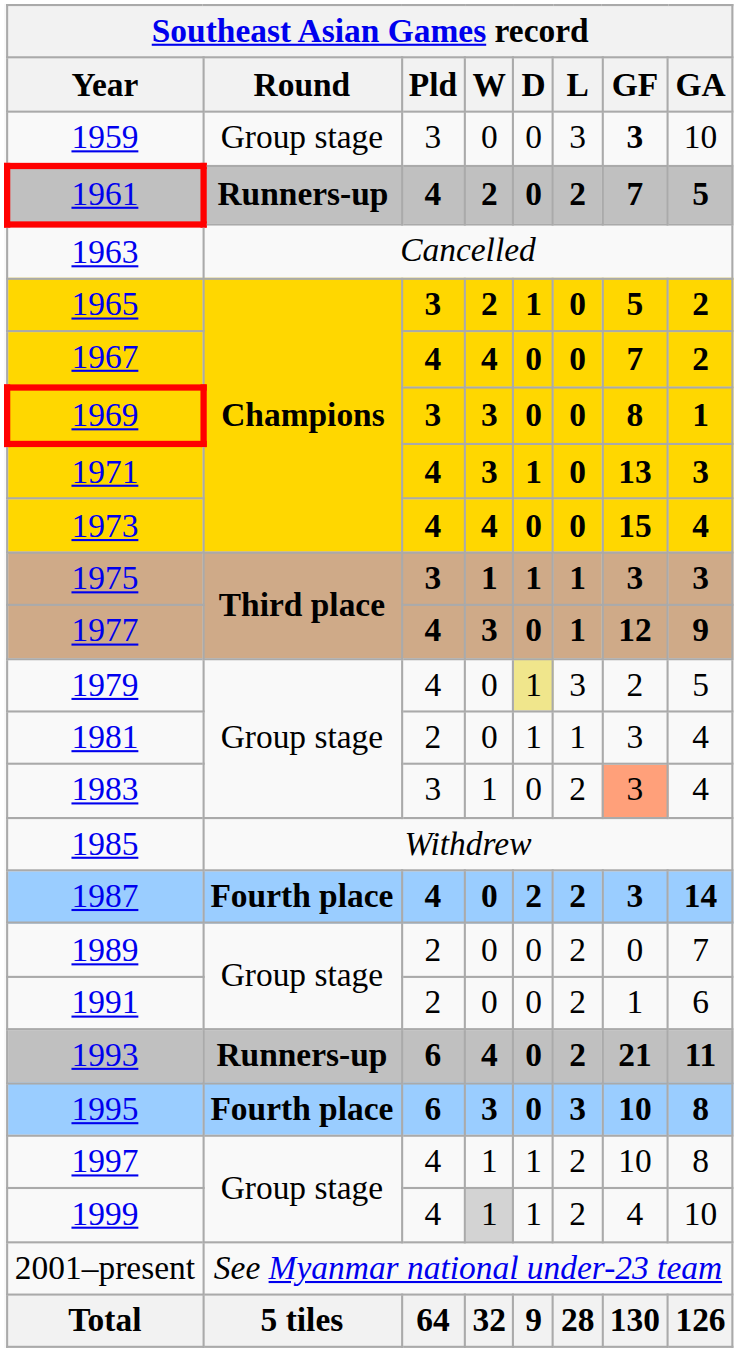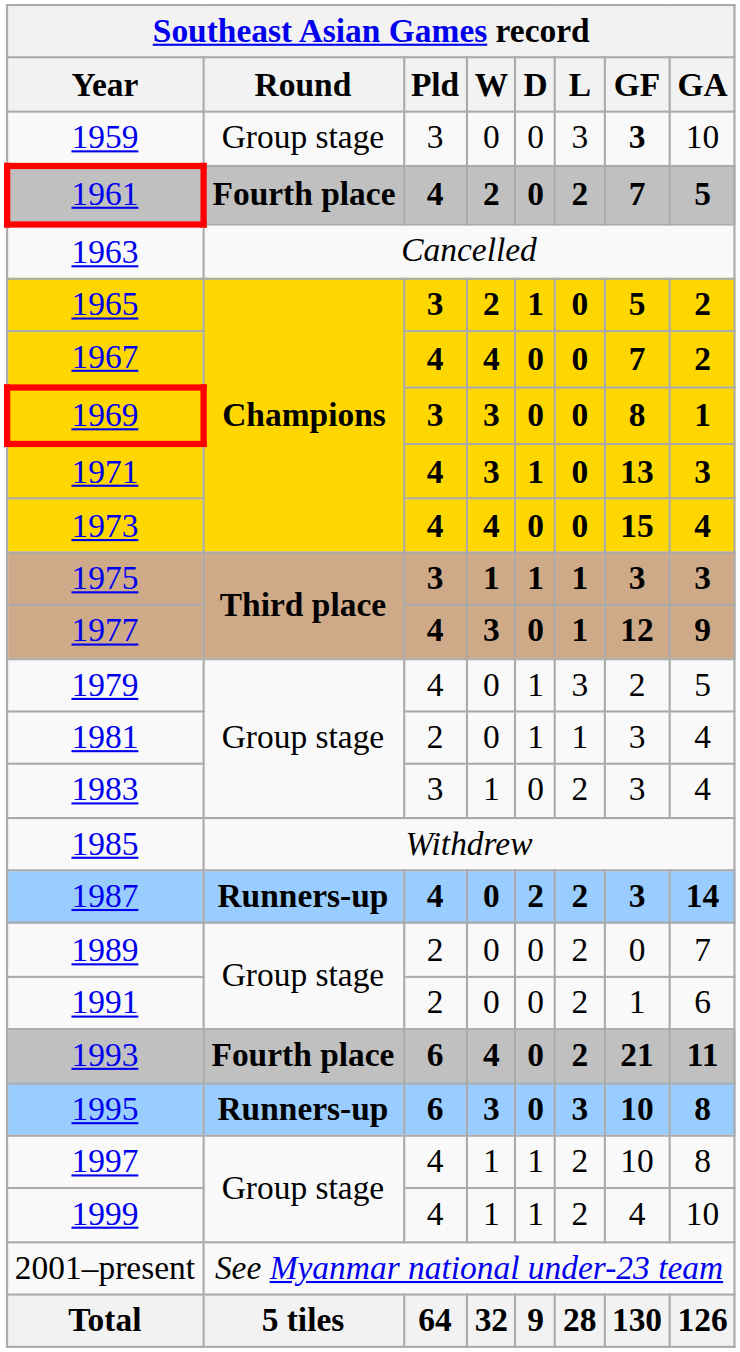 <table class="wikitable" style="text-align: center;font-size:100%;">
 <tr>
 <th colspan=8><a href='#'>Southeast Asian Games</a> record</th>
 </tr>
 <tr>
 <th>Year</th>
 <th>Round</th>
 <th>Pld</th>
 <th>W</th>
 <th>D</th>
 <th>L</th>
 <th>GF</th>
 <th>GA</th>
 </tr>
 <tr>
 <td> <a href='#'>1959</a></td>
 <td>Group stage</td>
 <td>3</td>
 <td>0</td>
 <td>0</td>
 <td>3</td>
 <td><strong>3</strong></td>
 <td>10</td>
 </tr>
 <tr style="background:Silver;">
 <td style="border: 3px solid red"> <a href='#'>1961</a></td>
-<td><strong>Runners-up</strong></td>
+<td><strong>Fourth place</strong></td>
 <td><strong>4</strong></td>
 <td><strong>2</strong></td>
 <td><strong>0</strong></td>
 <td><strong>2</strong></td>
 <td><strong>7</strong></td>
 <td><strong>5</strong></td>
 </tr>
 <tr>
 <td> <a href='#'>1963</a></td>
 <td colspan="7"><em>Cancelled</em></td>
 </tr>
 <tr bgcolor=gold>
 <td> <a href='#'>1965</a></td>
 <td rowspan="5"><strong>Champions</strong></td>
 <td><strong>3</strong></td>
 <td><strong>2</strong></td>
 <td><strong>1</strong></td>
 <td><strong>0</strong></td>
 <td><strong>5</strong></td>
 <td><strong>2</strong></td>
 </tr>
 <tr bgcolor=gold>
 <td> <a href='#'>1967</a></td>
 <td><strong>4</strong></td>
 <td><strong>4</strong></td>
 <td><strong>0</strong></td>
 <td><strong>0</strong></td>
 <td><strong>7</strong></td>
 <td><strong>2</strong></td>
 </tr>
 <tr bgcolor=gold>
 <td style="border: 3px solid red"> <a href='#'>1969</a></td>
 <td><strong>3</strong></td>
 <td><strong>3</strong></td>
 <td><strong>0</strong></td>
 <td><strong>0</strong></td>
 <td><strong>8</strong></td>
 <td><strong>1</strong></td>
 </tr>
 <tr bgcolor=gold>
 <td> <a href='#'>1971</a></td>
 <td><strong>4</strong></td>
 <td><strong>3</strong></td>
 <td><strong>1</strong></td>
 <td><strong>0</strong></td>
 <td><strong>13</strong></td>
 <td><strong>3</strong></td>
 </tr>
 <tr bgcolor=gold>
 <td> <a href='#'>1973</a></td>
 <td><strong>4</strong></td>
 <td><strong>4</strong></td>
 <td><strong>0</strong></td>
 <td><strong>0</strong></td>
 <td><strong>15</strong></td>
 <td><strong>4</strong></td>
 </tr>
 <tr style="background:#cfaa88;">
 <td> <a href='#'>1975</a></td>
 <td rowspan="2"><strong>Third place</strong></td>
 <td><strong>3</strong></td>
 <td><strong>1</strong></td>
 <td><strong>1</strong></td>
 <td><strong>1</strong></td>
 <td><strong>3</strong></td>
 <td><strong>3</strong></td>
 </tr>
 <tr style="background:#cfaa88;">
 <td> <a href='#'>1977</a></td>
 <td><strong>4</strong></td>
 <td><strong>3</strong></td>
 <td><strong>0</strong></td>
 <td><strong>1</strong></td>
 <td><strong>12</strong></td>
 <td><strong>9</strong></td>
 </tr>
 <tr>
 <td> <a href='#'>1979</a></td>
 <td rowspan="3">Group stage</td>
 <td>4</td>
 <td>0</td>
-<td style="background: khaki;">1</td>
+<td>1</td>
 <td>3</td>
 <td>2</td>
 <td>5</td>
 </tr>
 <tr>
 <td> <a href='#'>1981</a></td>
 <td>2</td>
 <td>0</td>
 <td>1</td>
 <td>1</td>
 <td>3</td>
 <td>4</td>
 </tr>
 <tr>
 <td> <a href='#'>1983</a></td>
 <td>3</td>
 <td>1</td>
 <td>0</td>
 <td>2</td>
-<td style="background: lightsalmon;">3</td>
+<td>3</td>
 <td>4</td>
 </tr>
 <tr>
 <td> <a href='#'>1985</a></td>
 <td colspan="7"><em>Withdrew</em></td>
 </tr>
 <tr bgcolor=#9acdff>
 <td> <a href='#'>1987</a></td>
-<td><strong>Fourth place</strong></td>
+<td><strong>Runners-up</strong></td>
 <td><strong>4</strong></td>
 <td><strong>0</strong></td>
 <td><strong>2</strong></td>
 <td><strong>2</strong></td>
 <td><strong>3</strong></td>
 <td><strong>14</strong></td>
 </tr>
 <tr>
 <td> <a href='#'>1989</a></td>
 <td rowspan="2">Group stage</td>
 <td>2</td>
 <td>0</td>
 <td>0</td>
 <td>2</td>
 <td>0</td>
 <td>7</td>
 </tr>
 <tr>
 <td> <a href='#'>1991</a></td>
 <td>2</td>
 <td>0</td>
 <td>0</td>
 <td>2</td>
 <td>1</td>
 <td>6</td>
 </tr>
 <tr style="background:Silver;">
 <td> <a href='#'>1993</a></td>
-<td><strong>Runners-up</strong></td>
+<td><strong>Fourth place</strong></td>
 <td><strong>6</strong></td>
 <td><strong>4</strong></td>
 <td><strong>0</strong></td>
 <td><strong>2</strong></td>
 <td><strong>21</strong></td>
 <td><strong>11</strong></td>
 </tr>
 <tr bgcolor=#9acdff>
 <td> <a href='#'>1995</a></td>
-<td><strong>Fourth place</strong></td>
+<td><strong>Runners-up</strong></td>
 <td><strong>6</strong></td>
 <td><strong>3</strong></td>
 <td><strong>0</strong></td>
 <td><strong>3</strong></td>
 <td><strong>10</strong></td>
 <td><strong>8</strong></td>
 </tr>
 <tr>
 <td> <a href='#'>1997</a></td>
 <td rowspan="2">Group stage</td>
 <td>4</td>
 <td>1</td>
 <td>1</td>
 <td>2</td>
 <td>10</td>
 <td>8</td>
 </tr>
 <tr>
 <td> <a href='#'>1999</a></td>
 <td>4</td>
-<td style="background: lightgrey;">1</td>
+<td>1</td>
 <td>1</td>
 <td>2</td>
 <td>4</td>
 <td>10</td>
 </tr>
 <tr>
 <td>2001–present</td>
 <td colspan=7><em>See <a href='#'>Myanmar national under-23 team</a></em></td>
 </tr>
 <tr>
 <th><strong>Total</strong></th>
 <th><strong>5 tiles</strong></th>
 <th><strong>64</strong></th>
 <th><strong>32</strong></th>
 <th><strong>9</strong></th>
 <th><strong>28</strong></th>
 <th><strong>130</strong></th>
 <th><strong>126</strong></th>
 </tr>
 </table>
